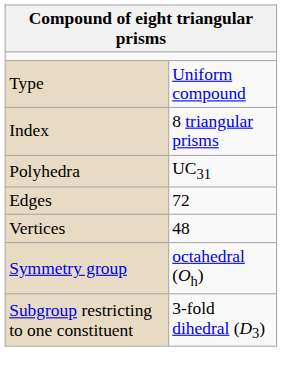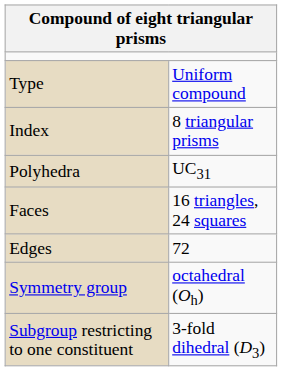 <table class=wikitable style="float:right; margin-left:8px; width:250px">
 <tr>
 <th bgcolor=#e7dcc3 colspan=2>Compound of eight triangular prisms</th>
 </tr>
 <tr>
 <td align=center colspan=2></td>
 </tr>
 <tr>
 <td bgcolor=#e7dcc3>Type</td>
 <td><a href='#'>Uniform compound</a></td>
 </tr>
 <tr>
 <td bgcolor=#e7dcc3>Index</td>
 <td>8 <a href='#'>triangular prisms</a></td>
 </tr>
 <tr>
 <td bgcolor=#e7dcc3>Polyhedra</td>
 <td>UC<sub>31</sub></td>
 </tr>
 <tr>
+<td bgcolor=#e7dcc3>Faces</td>
+<td>16 <a href='#'>triangles</a>,<br>24 <a href='#'>squares</a></td>
+</tr>
+<tr>
 <td bgcolor=#e7dcc3>Edges</td>
 <td>72</td>
-</tr>
-<tr>
-<td bgcolor=#e7dcc3>Vertices</td>
-<td>48</td>
 </tr>
 <tr>
 <td bgcolor=#e7dcc3><a href='#'>Symmetry group</a></td>
 <td><a href='#'>octahedral</a> (<em>O</em><sub>h</sub>)</td>
 </tr>
 <tr>
 <td bgcolor=#e7dcc3><a href='#'>Subgroup</a> restricting to one constituent</td>
 <td>3-fold <a href='#'>dihedral</a> (<em>D</em><sub>3</sub>)</td>
 </tr>
 </table>
